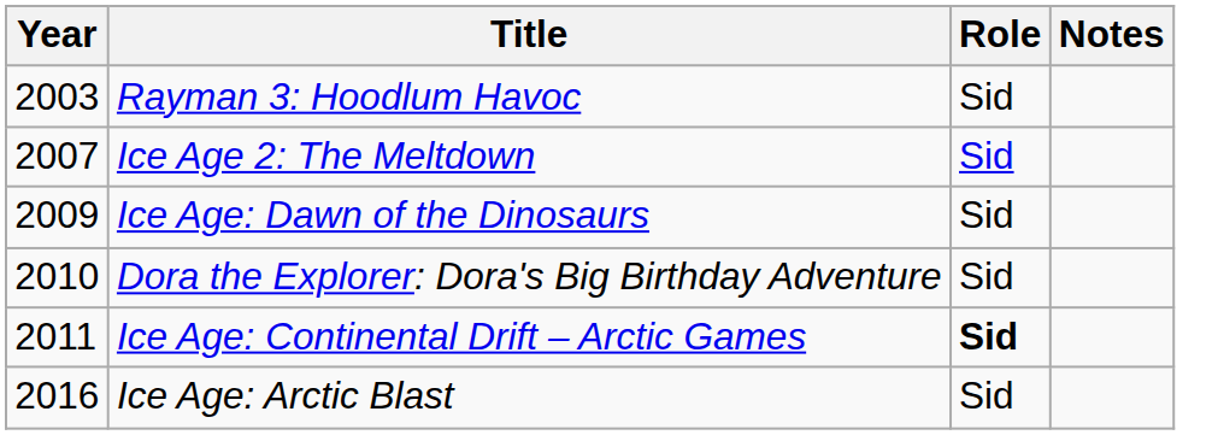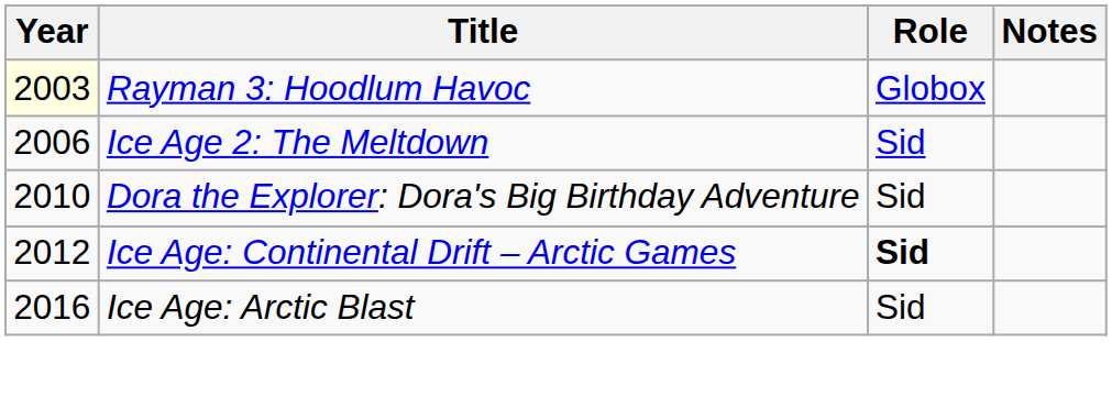 <table class = "wikitable sortable">
 <tr>
 <th>Year</th>
 <th>Title</th>
 <th>Role</th>
 <th>Notes</th>
 </tr>
 <tr>
-<td>2003</td>
+<td style="background: lightyellow;">2003</td>
 <td><em><a href='#'>Rayman 3: Hoodlum Havoc</a></em></td>
-<td>Sid</td>
+<td><a href='#'>Globox</a></td>
 <td></td>
 </tr>
 <tr>
-<td>2007</td>
+<td>2006</td>
 <td><em><a href='#'>Ice Age 2: The Meltdown</a></em></td>
 <td><a href='#'>Sid</a></td>
-<td></td>
-</tr>
-<tr>
-<td>2009</td>
-<td><em><a href='#'>Ice Age: Dawn of the Dinosaurs</a></em></td>
-<td>Sid</td>
 <td></td>
 </tr>
 <tr>
 <td>2010</td>
 <td><em><a href='#'>Dora the Explorer</a>: Dora's Big Birthday Adventure</em></td>
 <td>Sid</td>
 <td></td>
 </tr>
 <tr>
-<td>2011</td>
+<td>2012</td>
 <td><em><a href='#'>Ice Age: Continental Drift – Arctic Games</a></em></td>
 <td><strong>Sid</strong></td>
 <td></td>
 </tr>
 <tr>
 <td>2016</td>
 <td><em>Ice Age: Arctic Blast</em></td>
 <td>Sid</td>
 <td></td>
 </tr>
 </table>
